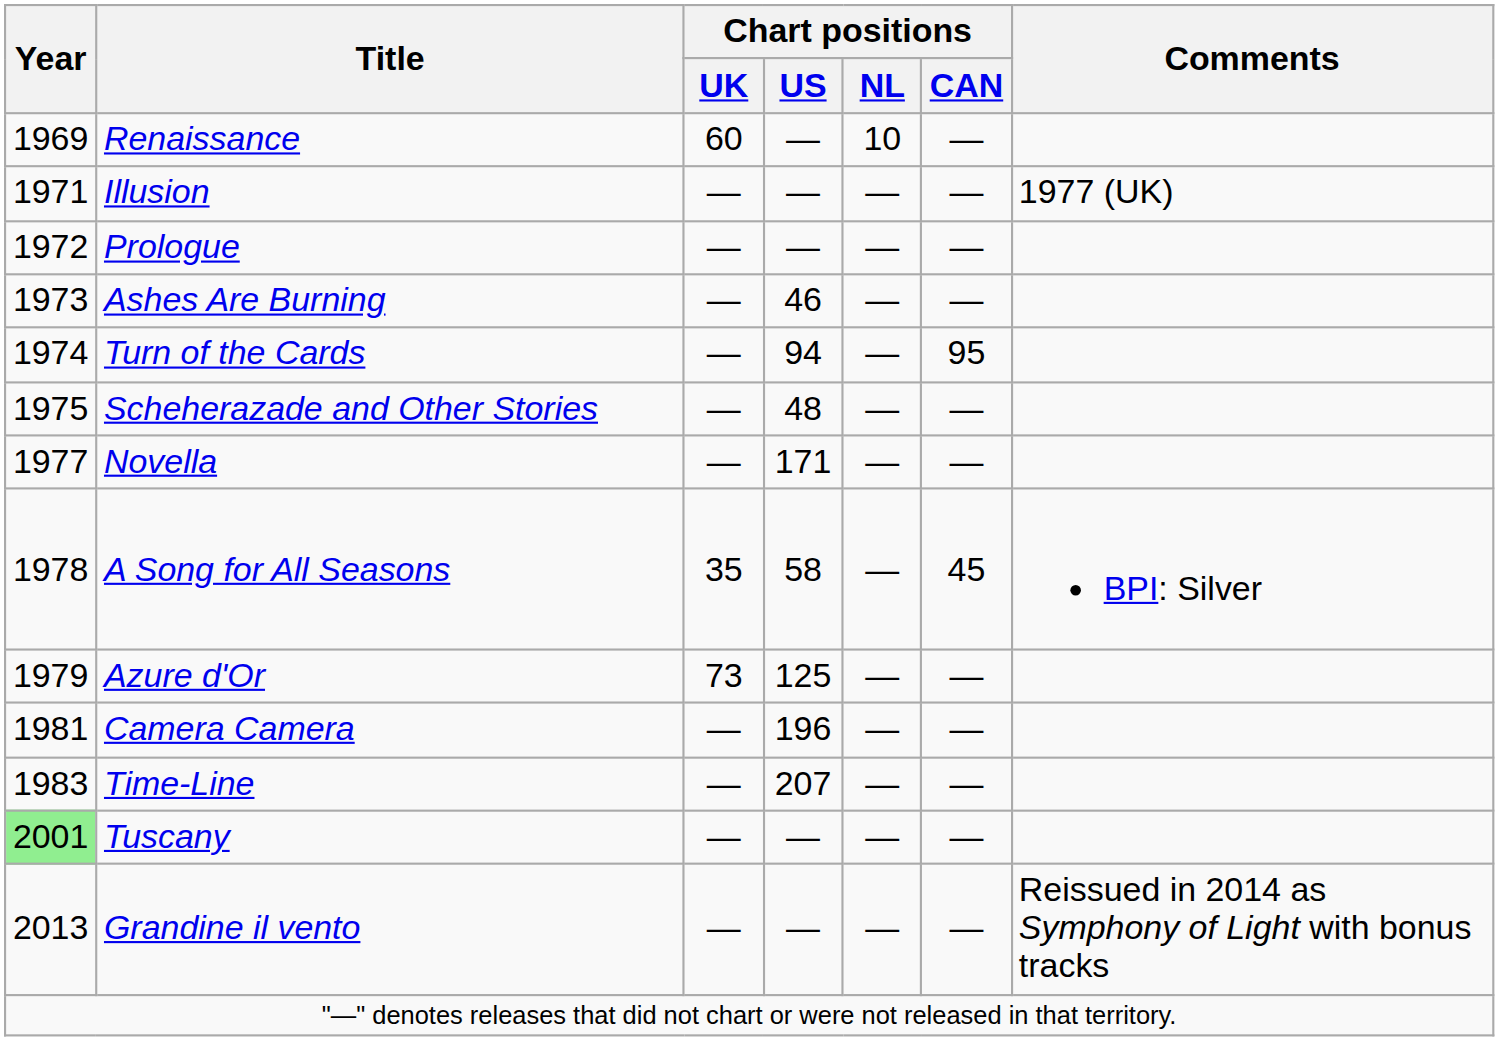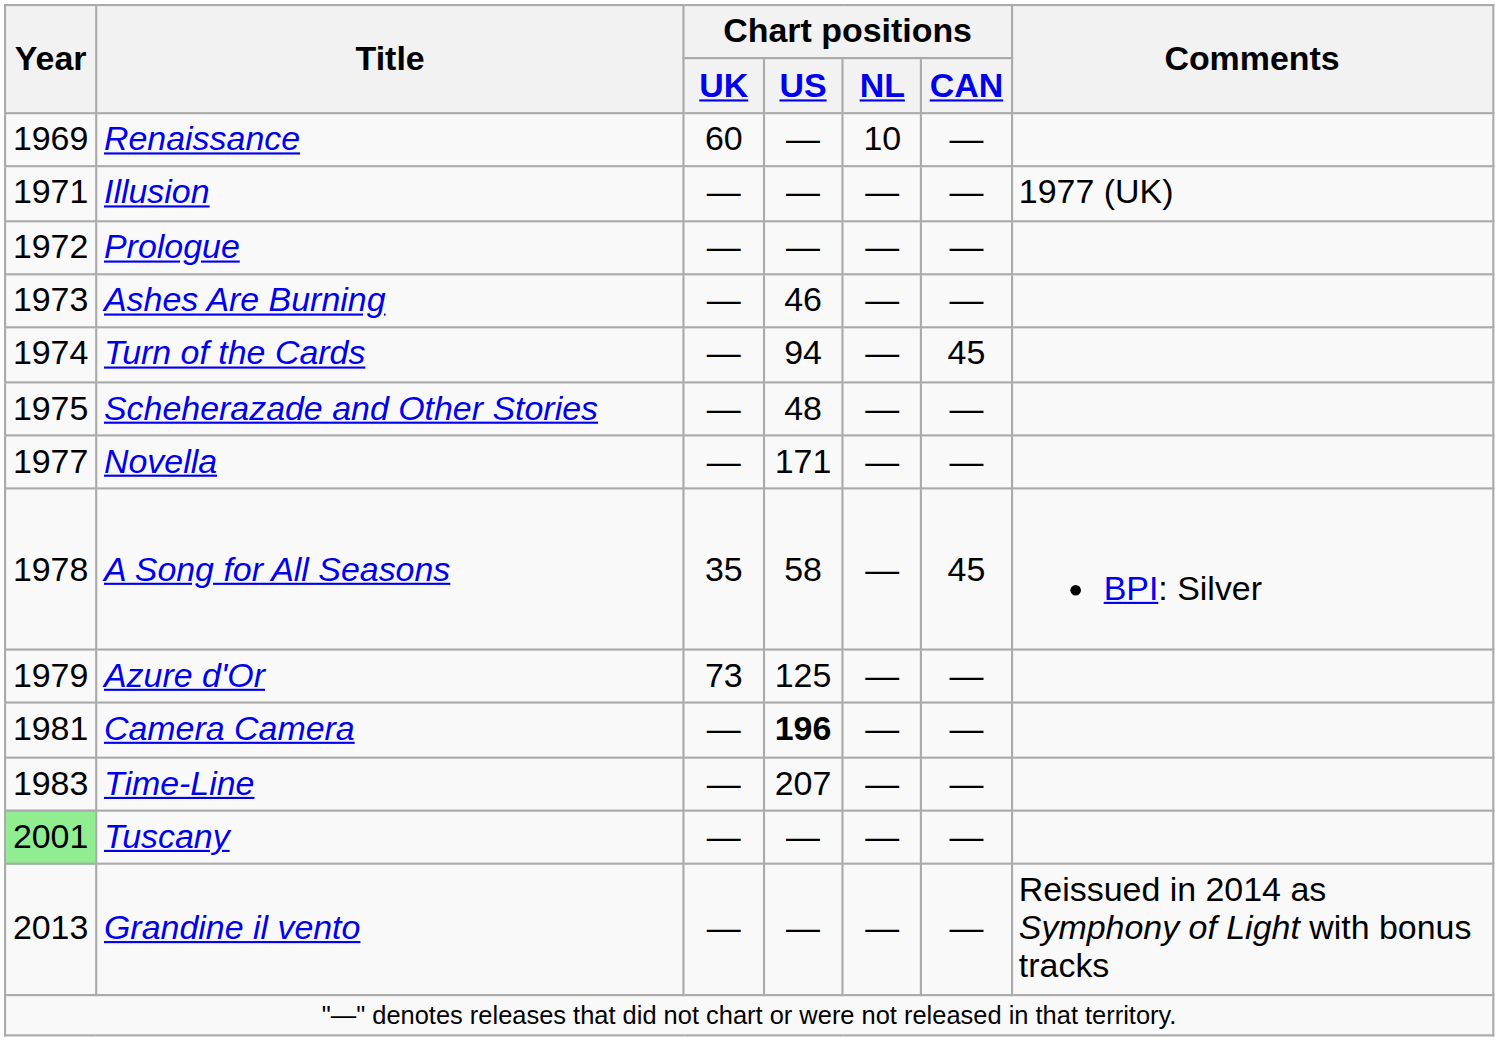 <table class="wikitable">
 <tr>
 <th width="25" rowspan="2">Year</th>
 <th width="270" rowspan="2">Title</th>
 <th colspan="4">Chart positions</th>
 <th width="220" rowspan="2">Comments</th>
 </tr>
 <tr bgcolor="#dddddd">
 <th width="30"><a href='#'>UK</a><br></th>
 <th width="30"><a href='#'>US</a><br></th>
 <th width="30"><a href='#'>NL</a><br></th>
 <th width="30"><a href='#'>CAN</a><br></th>
 </tr>
 <tr>
 <td>1969</td>
 <td><em><a href='#'>Renaissance</a></em></td>
 <td align="center" >60</td>
 <td align="center" >―</td>
 <td align="center" >10</td>
 <td align="center" >―</td>
 <td></td>
 </tr>
 <tr>
 <td>1971</td>
 <td><em><a href='#'>Illusion</a></em></td>
 <td align="center" >―</td>
 <td align="center" >―</td>
 <td align="center" >―</td>
 <td align="center" >―</td>
 <td>1977 (UK)</td>
 </tr>
 <tr>
 <td>1972</td>
 <td><em><a href='#'>Prologue</a></em></td>
 <td align="center" >―</td>
 <td align="center" >―</td>
 <td align="center" >―</td>
 <td align="center" >―</td>
 <td></td>
 </tr>
 <tr>
 <td>1973</td>
 <td><em><a href='#'>Ashes Are Burning</a></em></td>
 <td align="center" >―</td>
 <td align="center" >46</td>
 <td align="center" >―</td>
 <td align="center" >―</td>
 <td></td>
 </tr>
 <tr>
 <td>1974</td>
 <td><em><a href='#'>Turn of the Cards</a></em></td>
 <td align="center" >―</td>
 <td align="center" >94</td>
 <td align="center" >―</td>
-<td align="center" >95</td>
+<td align="center" >45</td>
 <td></td>
 </tr>
 <tr>
 <td>1975</td>
 <td><em><a href='#'>Scheherazade and Other Stories</a></em></td>
 <td align="center" >―</td>
 <td align="center" >48</td>
 <td align="center" >―</td>
 <td align="center" >―</td>
 <td></td>
 </tr>
 <tr>
 <td>1977</td>
 <td><em><a href='#'>Novella</a></em></td>
 <td align="center" >―</td>
 <td align="center" >171</td>
 <td align="center" >―</td>
 <td align="center" >―</td>
 <td></td>
 </tr>
 <tr>
 <td>1978</td>
 <td><em><a href='#'>A Song for All Seasons</a></em></td>
 <td align="center" >35</td>
 <td align="center" >58</td>
 <td align="center" >―</td>
 <td align="center" >45</td>
 <td><br><ul><li><a href='#'>BPI</a>: Silver</li></ul></td>
 </tr>
 <tr>
 <td>1979</td>
 <td><em><a href='#'>Azure d'Or</a></em></td>
 <td align="center" >73</td>
 <td align="center" >125</td>
 <td align="center" >―</td>
 <td align="center" >―</td>
 <td></td>
 </tr>
 <tr>
 <td>1981</td>
 <td><em><a href='#'>Camera Camera</a></em></td>
 <td align="center" >―</td>
-<td align="center" >196</td>
+<td align="center" ><strong>196</strong></td>
 <td align="center" >―</td>
 <td align="center" >―</td>
 <td></td>
 </tr>
 <tr>
 <td>1983</td>
 <td><em><a href='#'>Time-Line</a></em></td>
 <td align="center" >―</td>
 <td align="center" >207</td>
 <td align="center" >―</td>
 <td align="center" >―</td>
 <td></td>
 </tr>
 <tr>
 <td style="background: lightgreen;">2001</td>
 <td><em><a href='#'>Tuscany</a></em></td>
 <td align="center" >―</td>
 <td align="center" >―</td>
 <td align="center" >―</td>
 <td align="center" >―</td>
 <td></td>
 </tr>
 <tr>
 <td>2013</td>
 <td><em><a href='#'>Grandine il vento</a></em></td>
 <td align="center" >―</td>
 <td align="center" >―</td>
 <td align="center" >―</td>
 <td align="center" >―</td>
 <td>Reissued in 2014 as <em>Symphony of Light</em> with bonus tracks</td>
 </tr>
 <tr>
 <td colspan="7" style="text-align:center; font-size:9pt;">"―" denotes releases that did not chart or were not released in that territory.</td>
 </tr>
 </table>
